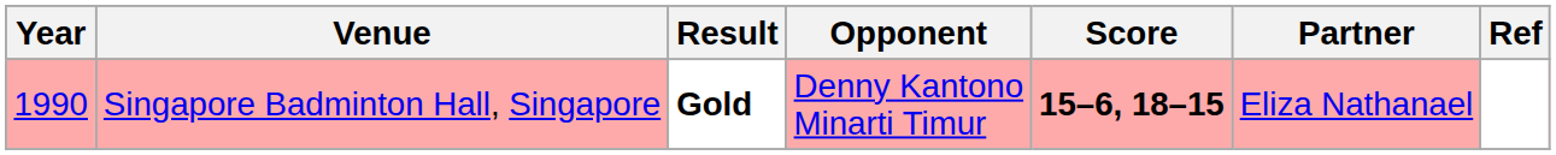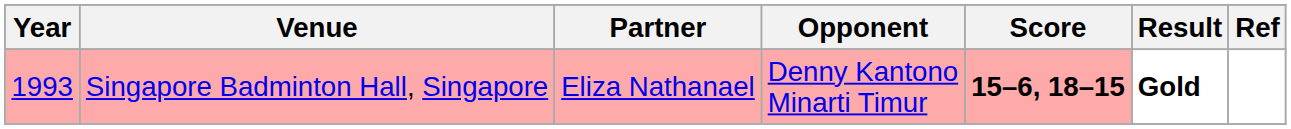 <table class="sortable wikitable" style="font-size: 90%;">
 <tr>
 <th>Year</th>
 <th>Venue</th>
-<th>Result</th>
+<th>Partner</th>
 <th>Opponent</th>
 <th>Score</th>
-<th>Partner</th>
+<th>Result</th>
 <th>Ref</th>
 </tr>
 <tr style="background:#FFAAAA">
-<td align="center"><a href='#'>1990</a></td>
+<td align="center"><a href='#'>1993</a></td>
 <td align="left"><a href='#'>Singapore Badminton Hall</a>, <a href='#'>Singapore</a></td>
-<td style="text-align:left; background:white"> <strong>Gold</strong></td>
+<td align="left"> <a href='#'>Eliza Nathanael</a></td>
 <td align="left"> <a href='#'>Denny Kantono</a> <br>  <a href='#'>Minarti Timur</a></td>
 <td align="left"><strong>15–6, 18–15</strong></td>
-<td align="left"> <a href='#'>Eliza Nathanael</a></td>
+<td style="text-align:left; background:white"> <strong>Gold</strong></td>
 <td style="text-align:center; background:white"></td>
 </tr>
 </table>
